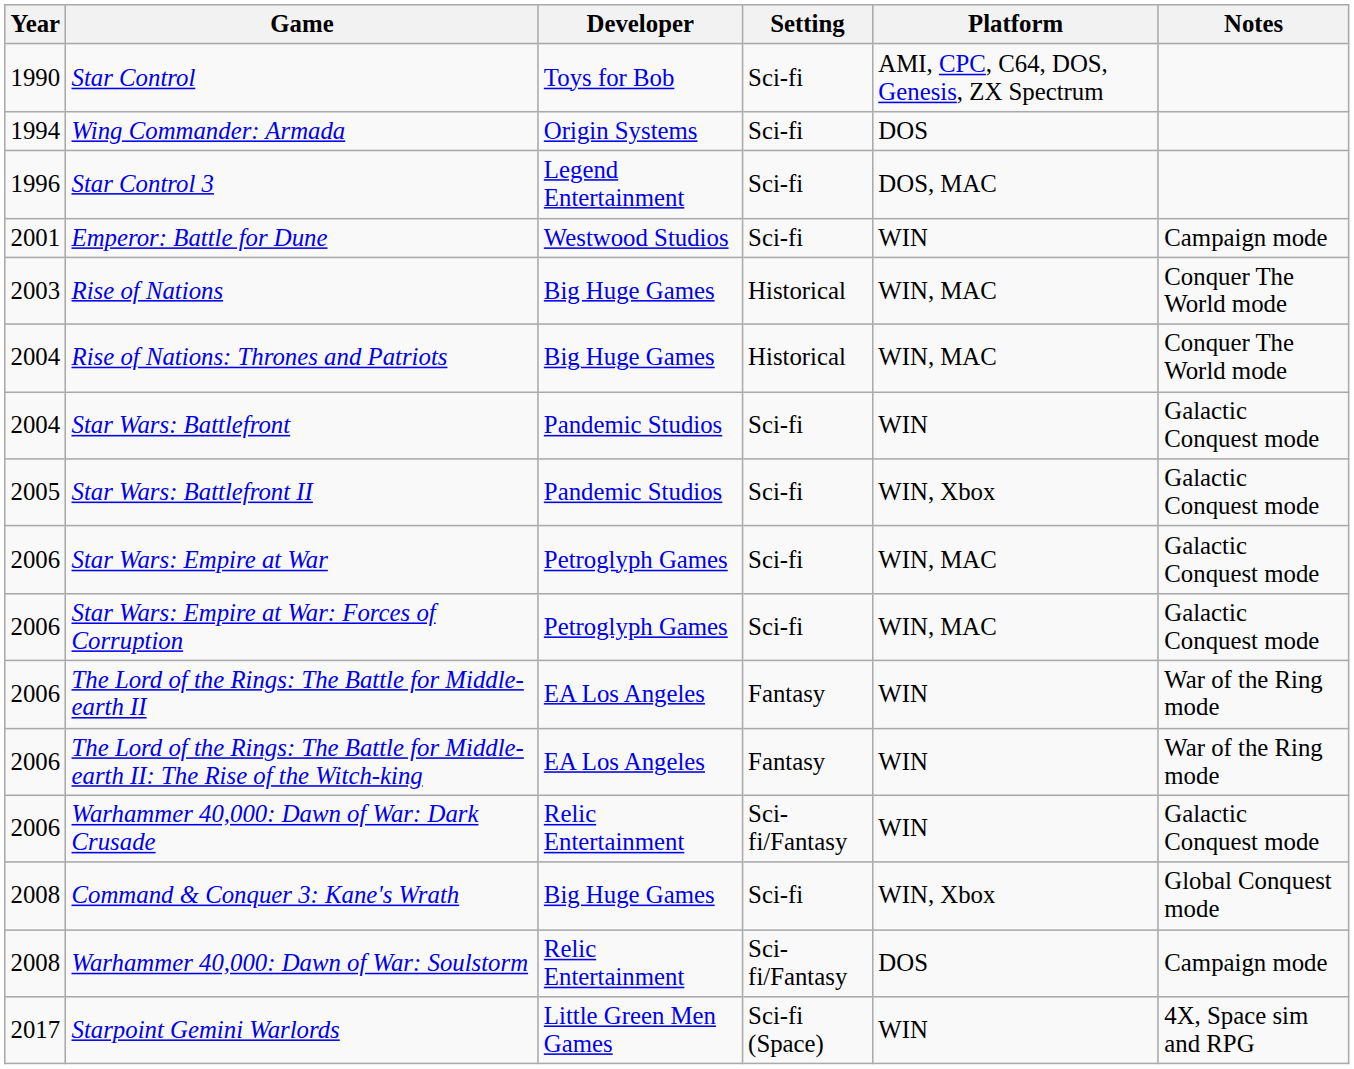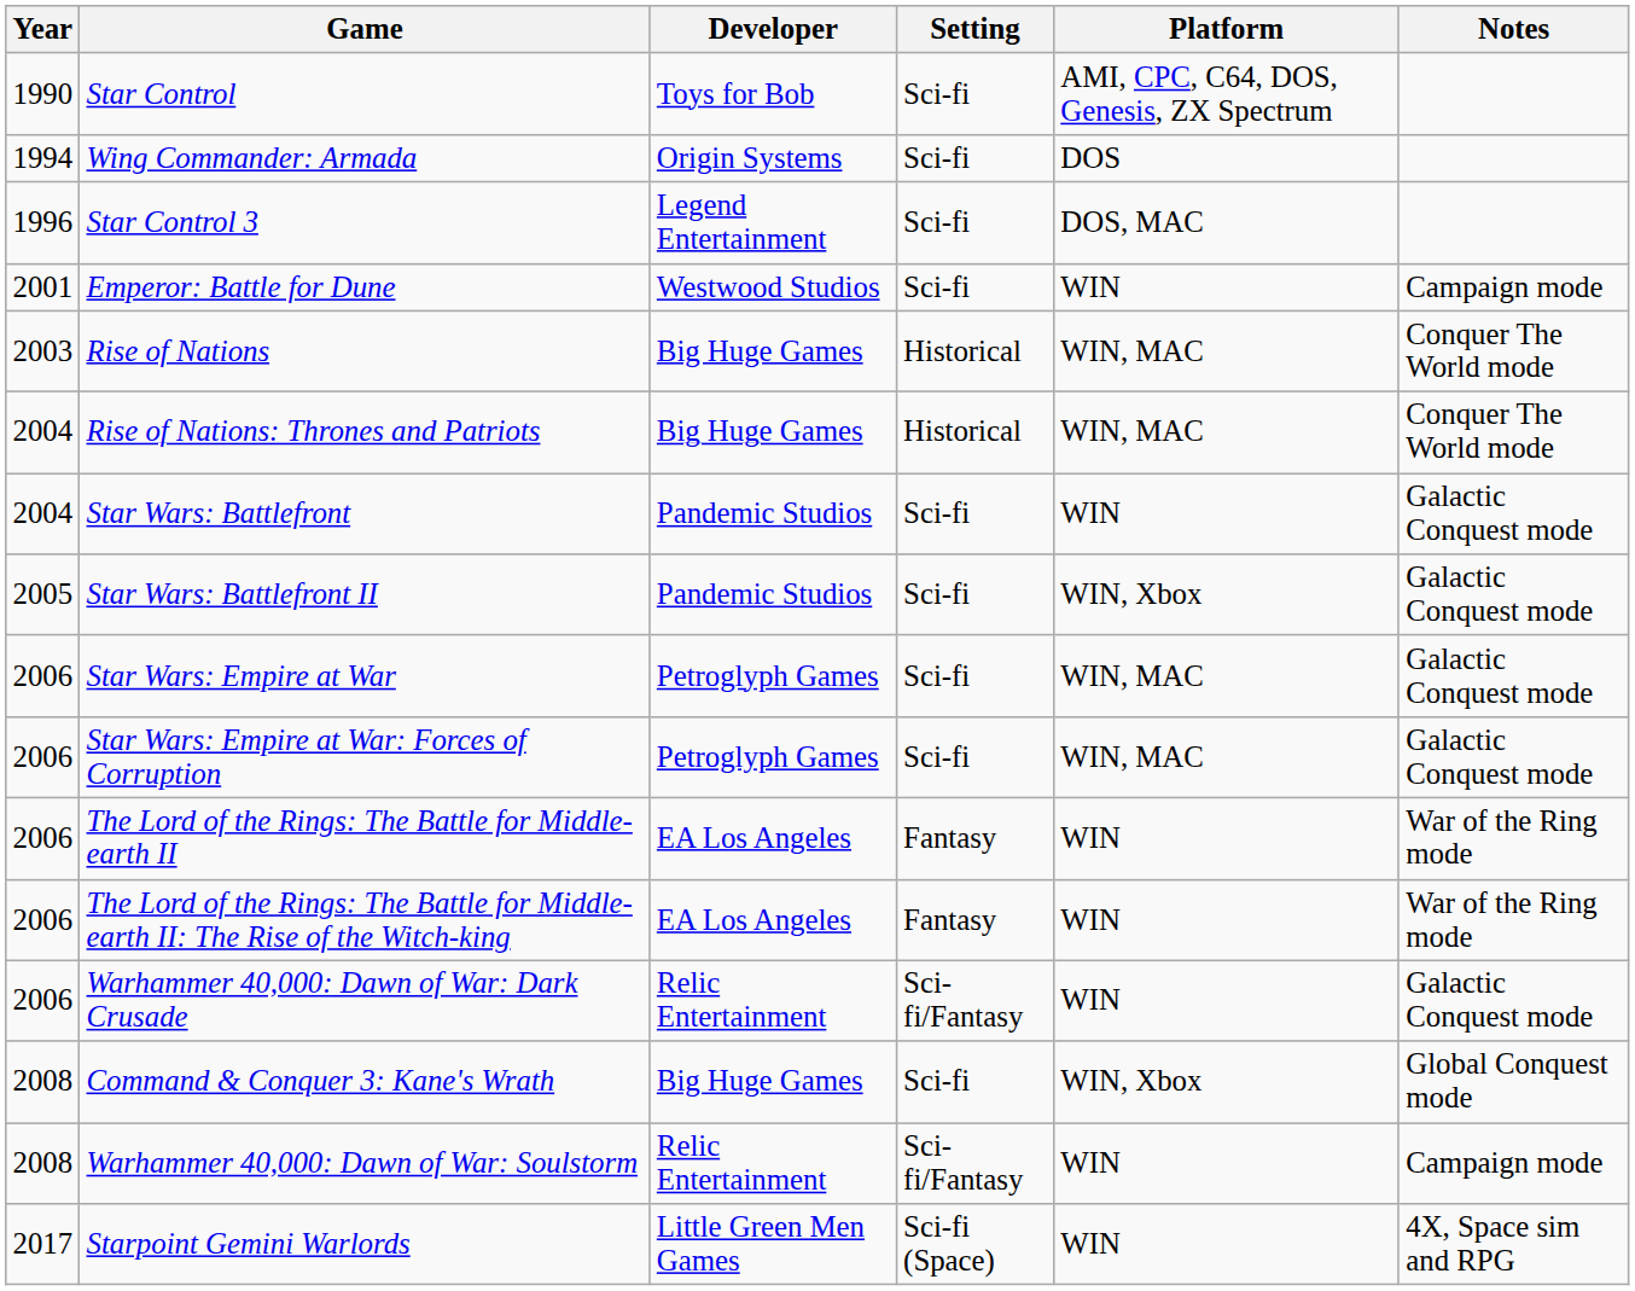 <table class="wikitable sortable">
 <tr>
 <th scope="col">Year</th>
 <th scope="col">Game</th>
 <th scope="col">Developer</th>
 <th scope="col">Setting</th>
 <th scope="col">Platform</th>
 <th scope="col">Notes</th>
 </tr>
 <tr>
 <td>1990</td>
 <td><em><a href='#'>Star Control</a></em></td>
 <td><a href='#'>Toys for Bob</a></td>
 <td>Sci-fi</td>
 <td>AMI, <a href='#'>CPC</a>, C64, DOS, <a href='#'>Genesis</a>, ZX Spectrum</td>
 <td></td>
 </tr>
 <tr>
 <td>1994</td>
 <td><em><a href='#'>Wing Commander: Armada</a></em></td>
 <td><a href='#'>Origin Systems</a></td>
 <td>Sci-fi</td>
 <td>DOS</td>
 <td></td>
 </tr>
 <tr>
 <td>1996</td>
 <td><em><a href='#'>Star Control 3</a></em></td>
 <td><a href='#'>Legend Entertainment</a></td>
 <td>Sci-fi</td>
 <td>DOS, MAC</td>
 <td></td>
 </tr>
 <tr>
 <td>2001</td>
 <td><em><a href='#'>Emperor: Battle for Dune</a></em></td>
 <td><a href='#'>Westwood Studios</a></td>
 <td>Sci-fi</td>
 <td>WIN</td>
 <td>Campaign mode</td>
 </tr>
 <tr>
 <td>2003</td>
 <td><em><a href='#'>Rise of Nations</a></em></td>
 <td><a href='#'>Big Huge Games</a></td>
 <td>Historical</td>
 <td>WIN, MAC</td>
 <td>Conquer The World mode</td>
 </tr>
 <tr>
 <td>2004</td>
 <td><em><a href='#'>Rise of Nations: Thrones and Patriots</a></em></td>
 <td><a href='#'>Big Huge Games</a></td>
 <td>Historical</td>
 <td>WIN, MAC</td>
 <td>Conquer The World mode</td>
 </tr>
 <tr>
 <td>2004</td>
 <td><em><a href='#'>Star Wars: Battlefront</a></em></td>
 <td><a href='#'>Pandemic Studios</a></td>
 <td>Sci-fi</td>
 <td>WIN</td>
 <td>Galactic Conquest mode</td>
 </tr>
 <tr>
 <td>2005</td>
 <td><em><a href='#'>Star Wars: Battlefront II</a></em></td>
 <td><a href='#'>Pandemic Studios</a></td>
 <td>Sci-fi</td>
 <td>WIN, Xbox</td>
 <td>Galactic Conquest mode</td>
 </tr>
 <tr>
 <td>2006</td>
 <td><em><a href='#'>Star Wars: Empire at War</a></em></td>
 <td><a href='#'>Petroglyph Games</a></td>
 <td>Sci-fi</td>
 <td>WIN, MAC</td>
 <td>Galactic Conquest mode</td>
 </tr>
 <tr>
 <td>2006</td>
 <td><em><a href='#'>Star Wars: Empire at War: Forces of Corruption</a></em></td>
 <td><a href='#'>Petroglyph Games</a></td>
 <td>Sci-fi</td>
 <td>WIN, MAC</td>
 <td>Galactic Conquest mode</td>
 </tr>
 <tr>
 <td>2006</td>
 <td><em><a href='#'>The Lord of the Rings: The Battle for Middle-earth II</a></em></td>
 <td><a href='#'>EA Los Angeles</a></td>
 <td>Fantasy</td>
 <td>WIN</td>
 <td>War of the Ring mode</td>
 </tr>
 <tr>
 <td>2006</td>
 <td><em><a href='#'>The Lord of the Rings: The Battle for Middle-earth II: The Rise of the Witch-king</a></em></td>
 <td><a href='#'>EA Los Angeles</a></td>
 <td>Fantasy</td>
 <td>WIN</td>
 <td>War of the Ring mode</td>
 </tr>
 <tr>
 <td>2006</td>
 <td><em><a href='#'>Warhammer 40,000: Dawn of War: Dark Crusade</a></em></td>
 <td><a href='#'>Relic Entertainment</a></td>
 <td>Sci-fi/Fantasy</td>
 <td>WIN</td>
 <td>Galactic Conquest mode</td>
 </tr>
 <tr>
 <td>2008</td>
 <td><em><a href='#'>Command & Conquer 3: Kane's Wrath</a></em></td>
 <td><a href='#'>Big Huge Games</a></td>
 <td>Sci-fi</td>
 <td>WIN, Xbox</td>
 <td>Global Conquest mode</td>
 </tr>
 <tr>
 <td>2008</td>
 <td><em><a href='#'>Warhammer 40,000: Dawn of War: Soulstorm</a></em></td>
 <td><a href='#'>Relic Entertainment</a></td>
 <td>Sci-fi/Fantasy</td>
-<td>DOS</td>
+<td>WIN</td>
 <td>Campaign mode</td>
 </tr>
 <tr>
 <td>2017</td>
 <td><em><a href='#'>Starpoint Gemini Warlords</a></em></td>
 <td><a href='#'>Little Green Men Games</a></td>
 <td>Sci-fi (Space)</td>
 <td>WIN</td>
 <td>4X, Space sim and RPG</td>
 </tr>
 </table>
